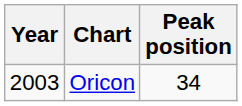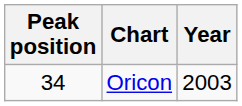 <table class="wikitable">
 <tr>
+<th>Peak<br>position</th>
+<th>Chart</th>
 <th>Year</th>
-<th>Chart</th>
-<th>Peak<br>position</th>
 </tr>
 <tr>
+<td style="text-align:center">34</td>
+<td><a href='#'>Oricon</a></td>
 <td>2003</td>
-<td><a href='#'>Oricon</a></td>
-<td style="text-align:center">34</td>
 </tr>
 </table>
